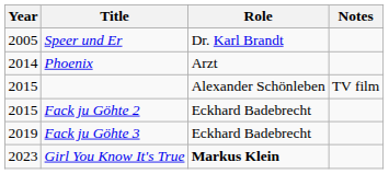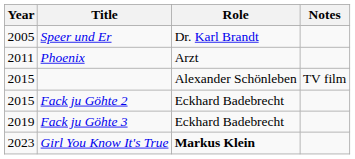 <table class="wikitable sortable">
 <tr>
 <th>Year</th>
 <th>Title</th>
 <th>Role</th>
 <th class="unsortable">Notes</th>
 </tr>
 <tr>
 <td>2005</td>
 <td><em><a href='#'>Speer und Er</a></em></td>
 <td>Dr. <a href='#'>Karl Brandt</a></td>
 <td></td>
 </tr>
 <tr>
-<td>2014</td>
+<td>2011</td>
 <td><em><a href='#'>Phoenix</a></em></td>
 <td>Arzt</td>
 <td></td>
 </tr>
 <tr>
 <td>2015</td>
 <td><em></em></td>
 <td>Alexander Schönleben</td>
 <td>TV film</td>
 </tr>
 <tr>
 <td>2015</td>
 <td><em><a href='#'>Fack ju Göhte 2</a></em></td>
 <td>Eckhard Badebrecht</td>
 <td></td>
 </tr>
 <tr>
 <td>2019</td>
 <td><em><a href='#'>Fack ju Göhte 3</a></em></td>
 <td>Eckhard Badebrecht</td>
 <td></td>
 </tr>
 <tr>
 <td>2023</td>
 <td><em><a href='#'>Girl You Know It's True</a></em></td>
 <td><strong>Markus Klein</strong></td>
 <td></td>
 </tr>
 </table>
